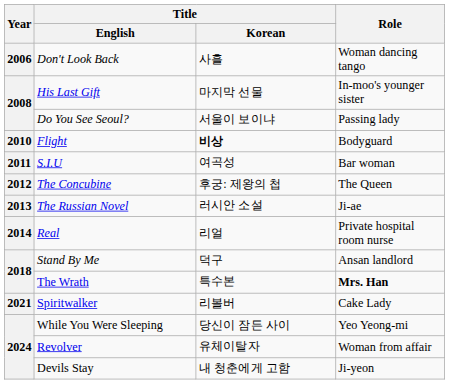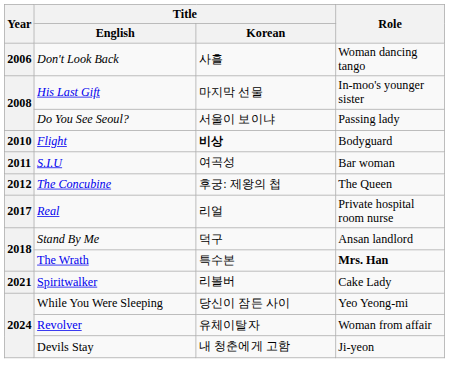 <table class="wikitable sortable plainrowheaders">
 <tr>
 <th scope="col" rowspan="2">Year</th>
 <th scope="col" colspan="2">Title</th>
 <th scope="col" rowspan="2" style="width:8.5em;">Role</th>
 </tr>
 <tr>
 <th scope="col" style="width:12.85em;">English</th>
 <th scope="col" style="width:11em;">Korean</th>
 </tr>
 <tr>
 <th scope="row">2006</th>
 <td><em>Don't Look Back</em></td>
 <td>사흘</td>
 <td>Woman dancing tango</td>
 </tr>
 <tr>
 <th scope="row" rowspan=2>2008</th>
 <td><em><a href='#'>His Last Gift</a></em></td>
 <td>마지막 선물</td>
 <td>In-moo's younger sister </td>
 </tr>
 <tr>
 <td><em>Do You See Seoul?</em></td>
 <td>서울이 보이냐</td>
 <td>Passing lady</td>
 </tr>
 <tr>
 <th scope="row">2010</th>
 <td><em><a href='#'>Flight</a></em></td>
 <td><strong>비상</strong></td>
 <td>Bodyguard</td>
 </tr>
 <tr>
 <th scope="row">2011</th>
 <td><em><a href='#'>S.I.U</a></em></td>
 <td>여곡성</td>
 <td>Bar woman</td>
 </tr>
 <tr>
 <th scope="row">2012</th>
 <td><em><a href='#'>The Concubine</a></em></td>
 <td>후궁: 제왕의 첩</td>
 <td>The Queen</td>
 </tr>
 <tr>
-<th scope="row">2013</th>
-<td><em><a href='#'>The Russian Novel</a></em></td>
-<td>러시안 소설</td>
-<td>Ji-ae</td>
-</tr>
-<tr>
-<th scope="row">2014</th>
+<th scope="row">2017</th>
 <td><em><a href='#'>Real</a></em></td>
 <td>리얼</td>
 <td>Private hospital room nurse</td>
 </tr>
 <tr>
 <th scope="row" rowspan=2>2018</th>
 <td><em>Stand By Me</td>
 <td>덕구</td>
 <td>Ansan landlord</td>
 </tr>
 <tr>
 <td></em><a href='#'>The Wrath</a><em></td>
 <td>특수본</td>
 <td><strong>Mrs. Han</strong></td>
 </tr>
 <tr>
 <th scope="row">2021</th>
 <td></em><a href='#'>Spiritwalker</a><em></td>
 <td>리볼버</td>
 <td>Cake Lady</td>
 </tr>
 <tr>
 <th scope="row" rowspan="3">2024</th>
 <td></em>While You Were Sleeping<em></td>
 <td>당신이 잠든 사이</td>
 <td>Yeo Yeong-mi</td>
 </tr>
 <tr>
 <td></em><a href='#'>Revolver</a><em></td>
 <td>유체이탈자</td>
 <td>Woman from affair</td>
 </tr>
 <tr>
 <td></em>Devils Stay<em></td>
 <td>내 청춘에게 고함</td>
 <td>Ji-yeon</td>
 </tr>
 </table>
